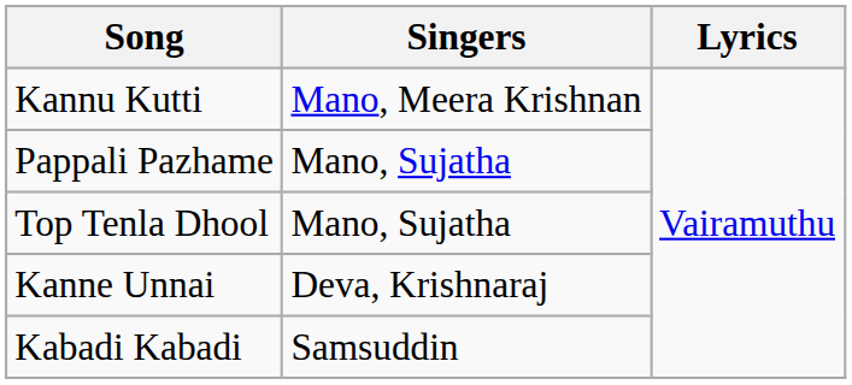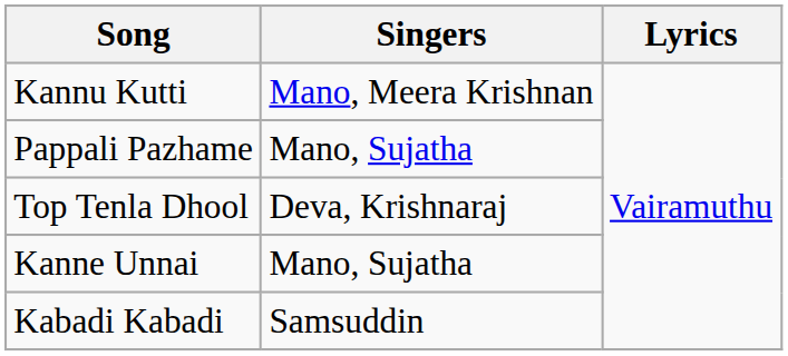 <table class="wikitable" style="font-size: 95%;">
 <tr>
 <th>Song</th>
 <th>Singers</th>
 <th>Lyrics</th>
 </tr>
 <tr>
 <td>Kannu Kutti</td>
 <td><a href='#'>Mano</a>, Meera Krishnan</td>
 <td rowspan=5><a href='#'>Vairamuthu</a></td>
 </tr>
 <tr>
 <td>Pappali Pazhame</td>
 <td>Mano, <a href='#'>Sujatha</a></td>
 </tr>
 <tr>
 <td>Top Tenla Dhool</td>
-<td>Mano, Sujatha</td>
+<td>Deva, Krishnaraj</td>
 </tr>
 <tr>
 <td>Kanne Unnai</td>
-<td>Deva, Krishnaraj</td>
+<td>Mano, Sujatha</td>
 </tr>
 <tr>
 <td>Kabadi Kabadi</td>
 <td>Samsuddin</td>
 </tr>
 </table>
